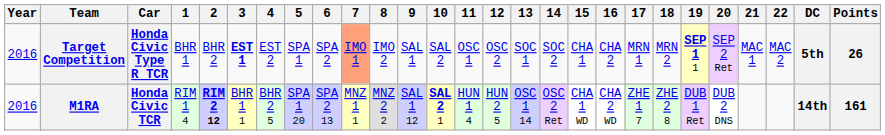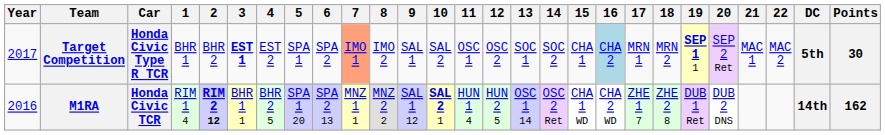 <table class="wikitable" style="text-align:center; font-size:85%">
 <tr>
 <th>Year</th>
 <th>Team</th>
 <th>Car</th>
 <th>1</th>
 <th>2</th>
 <th>3</th>
 <th>4</th>
 <th>5</th>
 <th>6</th>
 <th>7</th>
 <th>8</th>
 <th>9</th>
 <th>10</th>
 <th>11</th>
 <th>12</th>
 <th>13</th>
 <th>14</th>
 <th>15</th>
 <th>16</th>
 <th>17</th>
 <th>18</th>
 <th>19</th>
 <th>20</th>
 <th>21</th>
 <th>22</th>
 <th>DC</th>
 <th>Points</th>
 </tr>
 <tr>
-<td><a href='#'>2016</a></td>
+<td><a href='#'>2017</a></td>
 <th><a href='#'>Target Competition</a></th>
 <th><a href='#'>Honda Civic Type R TCR</a></th>
 <td><a href='#'>BHR<br>1</a></td>
 <td><a href='#'>BHR<br>2</a></td>
 <td><strong><a href='#'>EST<br>1</a></strong></td>
 <td><a href='#'>EST<br>2</a></td>
 <td><a href='#'>SPA<br>1</a></td>
 <td><a href='#'>SPA<br>2</a></td>
 <td style="background: lightsalmon;"><a href='#'>IMO<br>1</a></td>
 <td><a href='#'>IMO<br>2</a></td>
 <td><a href='#'>SAL<br>1</a></td>
 <td><a href='#'>SAL<br>2</a></td>
 <td><a href='#'>OSC<br>1</a></td>
 <td><a href='#'>OSC<br>2</a></td>
 <td><a href='#'>SOC<br>1</a></td>
 <td><a href='#'>SOC<br>2</a></td>
 <td><a href='#'>CHA<br>1</a></td>
-<td><a href='#'>CHA<br>2</a></td>
+<td style="background: lightblue;"><a href='#'>CHA<br>2</a></td>
 <td><a href='#'>MRN<br>1</a></td>
 <td><a href='#'>MRN<br>2</a></td>
 <td style="background:#FFFFBF;"><strong><a href='#'>SEP<br>1</a></strong><br><small>1</small></td>
 <td style="background:#EFCFFF;"><a href='#'>SEP<br>2</a><br><small>Ret</small></td>
 <td><a href='#'>MAC<br>1</a></td>
 <td><a href='#'>MAC<br>2</a></td>
 <th>5th</th>
-<th>26</th>
+<th>30</th>
 </tr>
 <tr>
 <td><a href='#'>2016</a></td>
 <th><a href='#'>M1RA</a></th>
 <th><a href='#'>Honda Civic TCR</a></th>
 <td style="background:#DFFFDF;"><a href='#'>RIM<br>1</a><br><small>4</small></td>
 <td style="background:#CFCFFF;"><strong><a href='#'>RIM<br>2</a><br><small>12</small></strong></td>
 <td style="background:#FFFFBF;"><a href='#'>BHR<br>1</a><br><small>1</small></td>
 <td style="background:#DFFFDF;"><a href='#'>BHR<br>2</a><br><small>5</small></td>
 <td style="background:#CFCFFF;"><a href='#'>SPA<br>1</a><br><small>20</small></td>
 <td style="background:#CFCFFF;"><a href='#'>SPA<br>2</a><br><small>13</small></td>
 <td style="background:#FFFFBF;"><a href='#'>MNZ<br>1</a><br><small>1</small></td>
 <td style="background:#DFDFDF;"><a href='#'>MNZ<br>2</a><br><small>2</small></td>
 <td style="background:#CFCFFF;"><a href='#'>SAL<br>1</a><br><small>12</small></td>
 <td style="background:#FFFFBF;"><strong><a href='#'>SAL<br>2</a></strong><br><small>1</small></td>
 <td style="background:#DFFFDF;"><a href='#'>HUN<br>1</a><br><small>4</small></td>
 <td style="background:#DFFFDF;"><a href='#'>HUN<br>2</a><br><small>5</small></td>
 <td style="background:#CFCFFF;"><a href='#'>OSC<br>1</a><br><small>14</small></td>
 <td style="background:#EFCFFF;"><a href='#'>OSC<br>2</a><br><small>Ret</small></td>
 <td style="background:#FFFFFF;"><a href='#'>CHA<br>1</a><br><small>WD</small></td>
 <td style="background:#FFFFFF;"><a href='#'>CHA<br>2</a><br><small>WD</small></td>
 <td style="background:#DFFFDF;"><a href='#'>ZHE<br>1</a><br><small>7</small></td>
 <td style="background:#DFFFDF;"><a href='#'>ZHE<br>2</a><br><small>8</small></td>
 <td style="background:#EFCFFF;"><a href='#'>DUB<br>1</a><br><small>Ret</small></td>
 <td style="background:#FFFFFF;"><a href='#'>DUB<br>2</a><br><small>DNS</small></td>
 <td></td>
 <td></td>
 <th>14th</th>
-<th>161</th>
+<th>162</th>
 </tr>
 </table>
